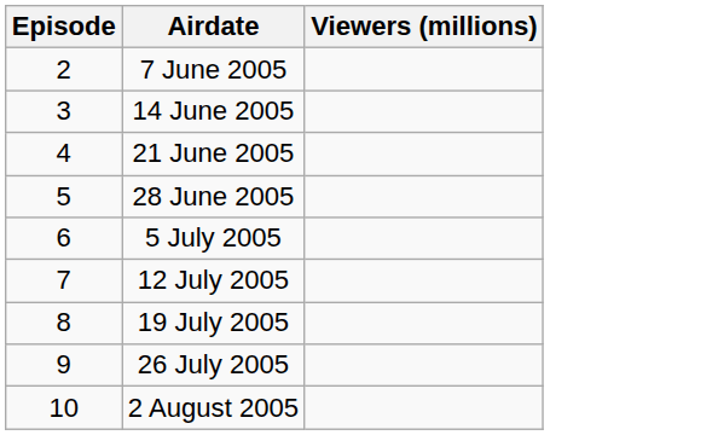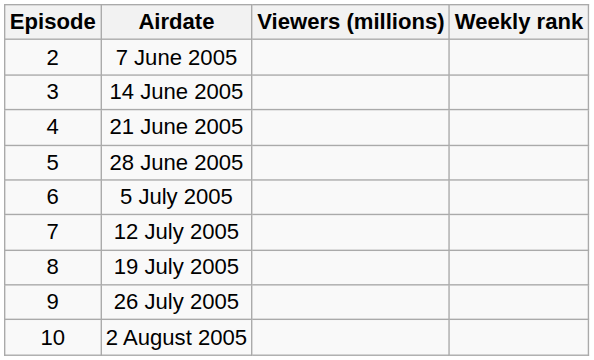 <table class="wikitable">
 <tr>
 <th>Episode</th>
 <th>Airdate</th>
 <th>Viewers (millions)</th>
+<th>Weekly rank</th>
 </tr>
 <tr style="text-align: center;">
 <td>2</td>
 <td>7 June 2005</td>
+<td></td>
 <td></td>
 </tr>
 <tr style="text-align: center;">
 <td>3</td>
 <td>14 June 2005</td>
 <td></td>
+<td></td>
 </tr>
 <tr style="text-align: center;">
 <td>4</td>
 <td>21 June 2005</td>
+<td></td>
 <td></td>
 </tr>
 <tr style="text-align: center;">
 <td>5</td>
 <td>28 June 2005</td>
 <td></td>
+<td></td>
 </tr>
 <tr style="text-align: center;">
 <td>6</td>
 <td>5 July 2005</td>
+<td></td>
 <td></td>
 </tr>
 <tr style="text-align: center;">
 <td>7</td>
 <td>12 July 2005</td>
 <td></td>
+<td></td>
 </tr>
 <tr style="text-align: center;">
 <td>8</td>
 <td>19 July 2005</td>
+<td></td>
 <td></td>
 </tr>
 <tr style="text-align: center;">
 <td>9</td>
 <td>26 July 2005</td>
 <td></td>
+<td></td>
 </tr>
 <tr style="text-align: center;">
 <td>10</td>
 <td>2 August 2005</td>
 <td></td>
+<td></td>
 </tr>
 </table>
